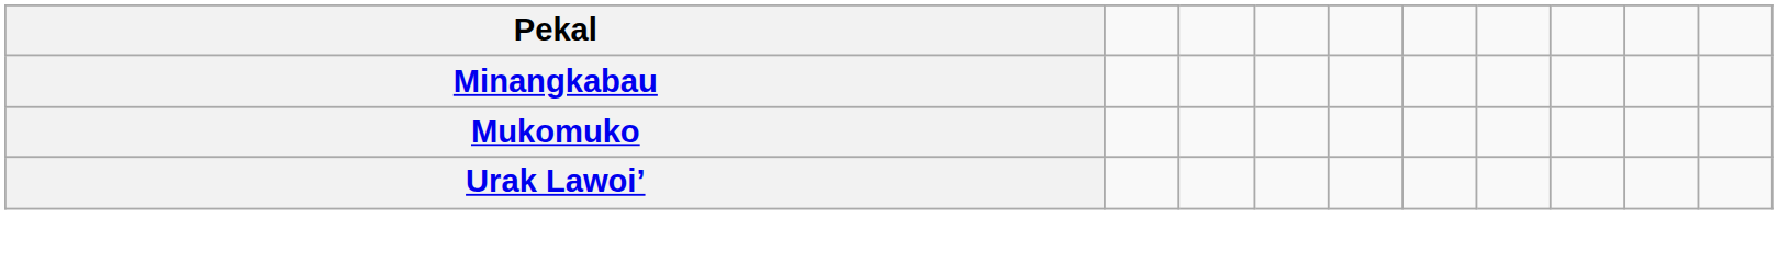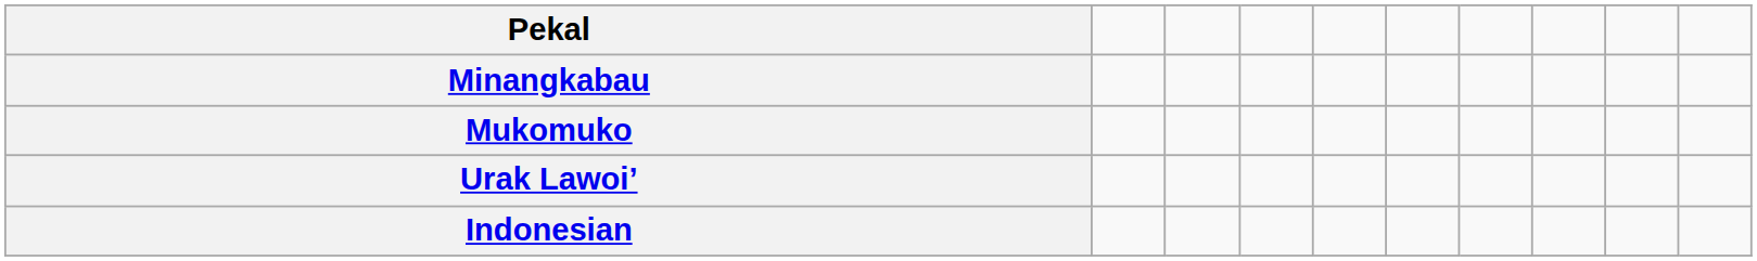 <table class="wikitable" width="70%" style="text-align:center">
 <tr>
 <th><strong>Pekal</strong></th>
 <td></td>
 <td></td>
 <td></td>
 <td></td>
 <td></td>
 <td></td>
 <td></td>
 <td></td>
 <td></td>
 </tr>
 <tr>
 <th><strong><a href='#'>Minangkabau</a></strong></th>
 <td></td>
 <td></td>
 <td></td>
 <td></td>
 <td></td>
 <td></td>
 <td></td>
 <td></td>
 <td></td>
 </tr>
 <tr>
 <th><strong><a href='#'>Mukomuko</a></strong></th>
 <td></td>
 <td></td>
 <td></td>
 <td></td>
 <td></td>
 <td></td>
 <td></td>
 <td></td>
 <td></td>
 </tr>
 <tr>
 <th><strong><a href='#'>Urak Lawoi’</a></strong></th>
 <td></td>
 <td></td>
 <td></td>
 <td></td>
 <td></td>
 <td></td>
 <td></td>
 <td></td>
 <td></td>
 </tr>
+<tr>
+<th><strong><a href='#'>Indonesian</a></strong></th>
+<td></td>
+<td></td>
+<td></td>
+<td></td>
+<td></td>
+<td></td>
+<td></td>
+<td></td>
+<td></td>
+</tr>
 </table>
